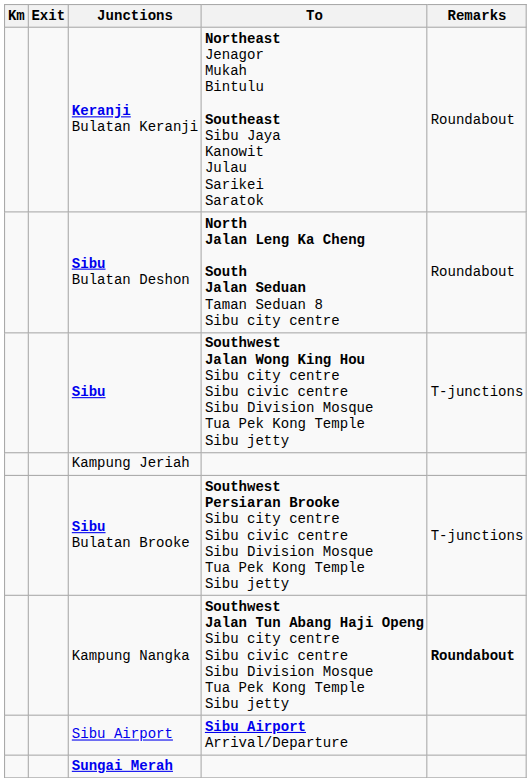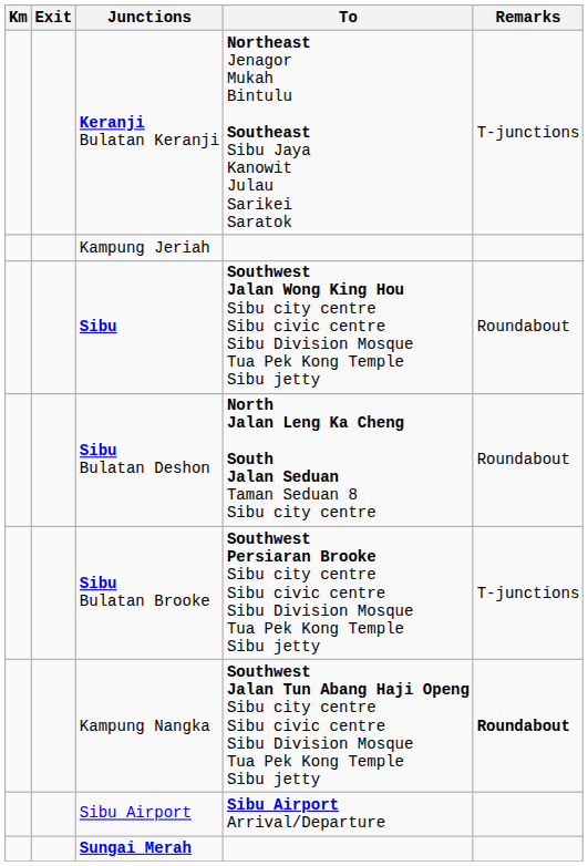 <table class="wikitable">
 <tr>
 <th>Km</th>
 <th>Exit</th>
 <th>Junctions</th>
 <th>To</th>
 <th>Remarks</th>
 </tr>
 <tr>
 <td></td>
 <td></td>
 <td><strong><a href='#'>Keranji</a></strong><br>Bulatan Keranji</td>
 <td><strong>Northeast</strong><br>  Jenagor<br>  Mukah<br>  Bintulu<br><br><strong>Southeast</strong><br>  Sibu Jaya<br>  Kanowit<br>  Julau<br>  Sarikei<br>  Saratok</td>
+<td>T-junctions</td>
+</tr>
+<tr>
+<td></td>
+<td></td>
+<td>Kampung Jeriah</td>
+<td></td>
+<td></td>
+</tr>
+<tr>
+<td></td>
+<td></td>
+<td><strong><a href='#'>Sibu</a></strong></td>
+<td><strong>Southwest</strong><br><strong>Jalan Wong King Hou</strong><br>Sibu city centre<br>Sibu civic centre<br>Sibu Division Mosque<br>Tua Pek Kong Temple<br>Sibu jetty</td>
 <td>Roundabout</td>
 </tr>
 <tr>
 <td></td>
 <td></td>
 <td><strong><a href='#'>Sibu</a></strong><br>Bulatan Deshon</td>
 <td><strong>North</strong><br><strong>Jalan Leng Ka Cheng</strong><br><br><strong>South</strong><br><strong>Jalan Seduan </strong><br>Taman Seduan 8<br>Sibu city centre</td>
 <td>Roundabout</td>
-</tr>
-<tr>
-<td></td>
-<td></td>
-<td><strong><a href='#'>Sibu</a></strong></td>
-<td><strong>Southwest</strong><br><strong>Jalan Wong King Hou</strong><br>Sibu city centre<br>Sibu civic centre<br>Sibu Division Mosque<br>Tua Pek Kong Temple<br>Sibu jetty</td>
-<td>T-junctions</td>
-</tr>
-<tr>
-<td></td>
-<td></td>
-<td>Kampung Jeriah</td>
-<td></td>
-<td></td>
 </tr>
 <tr>
 <td></td>
 <td></td>
 <td><strong><a href='#'>Sibu</a></strong><br>Bulatan Brooke</td>
 <td><strong>Southwest</strong><br><strong>Persiaran Brooke</strong><br>Sibu city centre<br>Sibu civic centre<br>Sibu Division Mosque<br>Tua Pek Kong Temple<br>Sibu jetty</td>
 <td>T-junctions</td>
 </tr>
 <tr>
 <td></td>
 <td></td>
 <td>Kampung Nangka</td>
 <td><strong>Southwest</strong><br><strong>Jalan Tun Abang Haji Openg</strong><br>Sibu city centre<br>Sibu civic centre<br>Sibu Division Mosque<br>Tua Pek Kong Temple<br>Sibu jetty</td>
 <td><strong>Roundabout</strong></td>
 </tr>
 <tr>
 <td></td>
 <td></td>
 <td><a href='#'>Sibu Airport</a></td>
 <td><strong><a href='#'>Sibu Airport</a></strong><br>Arrival/Departure<br></td>
 <td></td>
 </tr>
 <tr>
 <td></td>
 <td></td>
 <td><strong><a href='#'>Sungai Merah</a></strong></td>
 <td></td>
 <td></td>
 </tr>
 </table>
